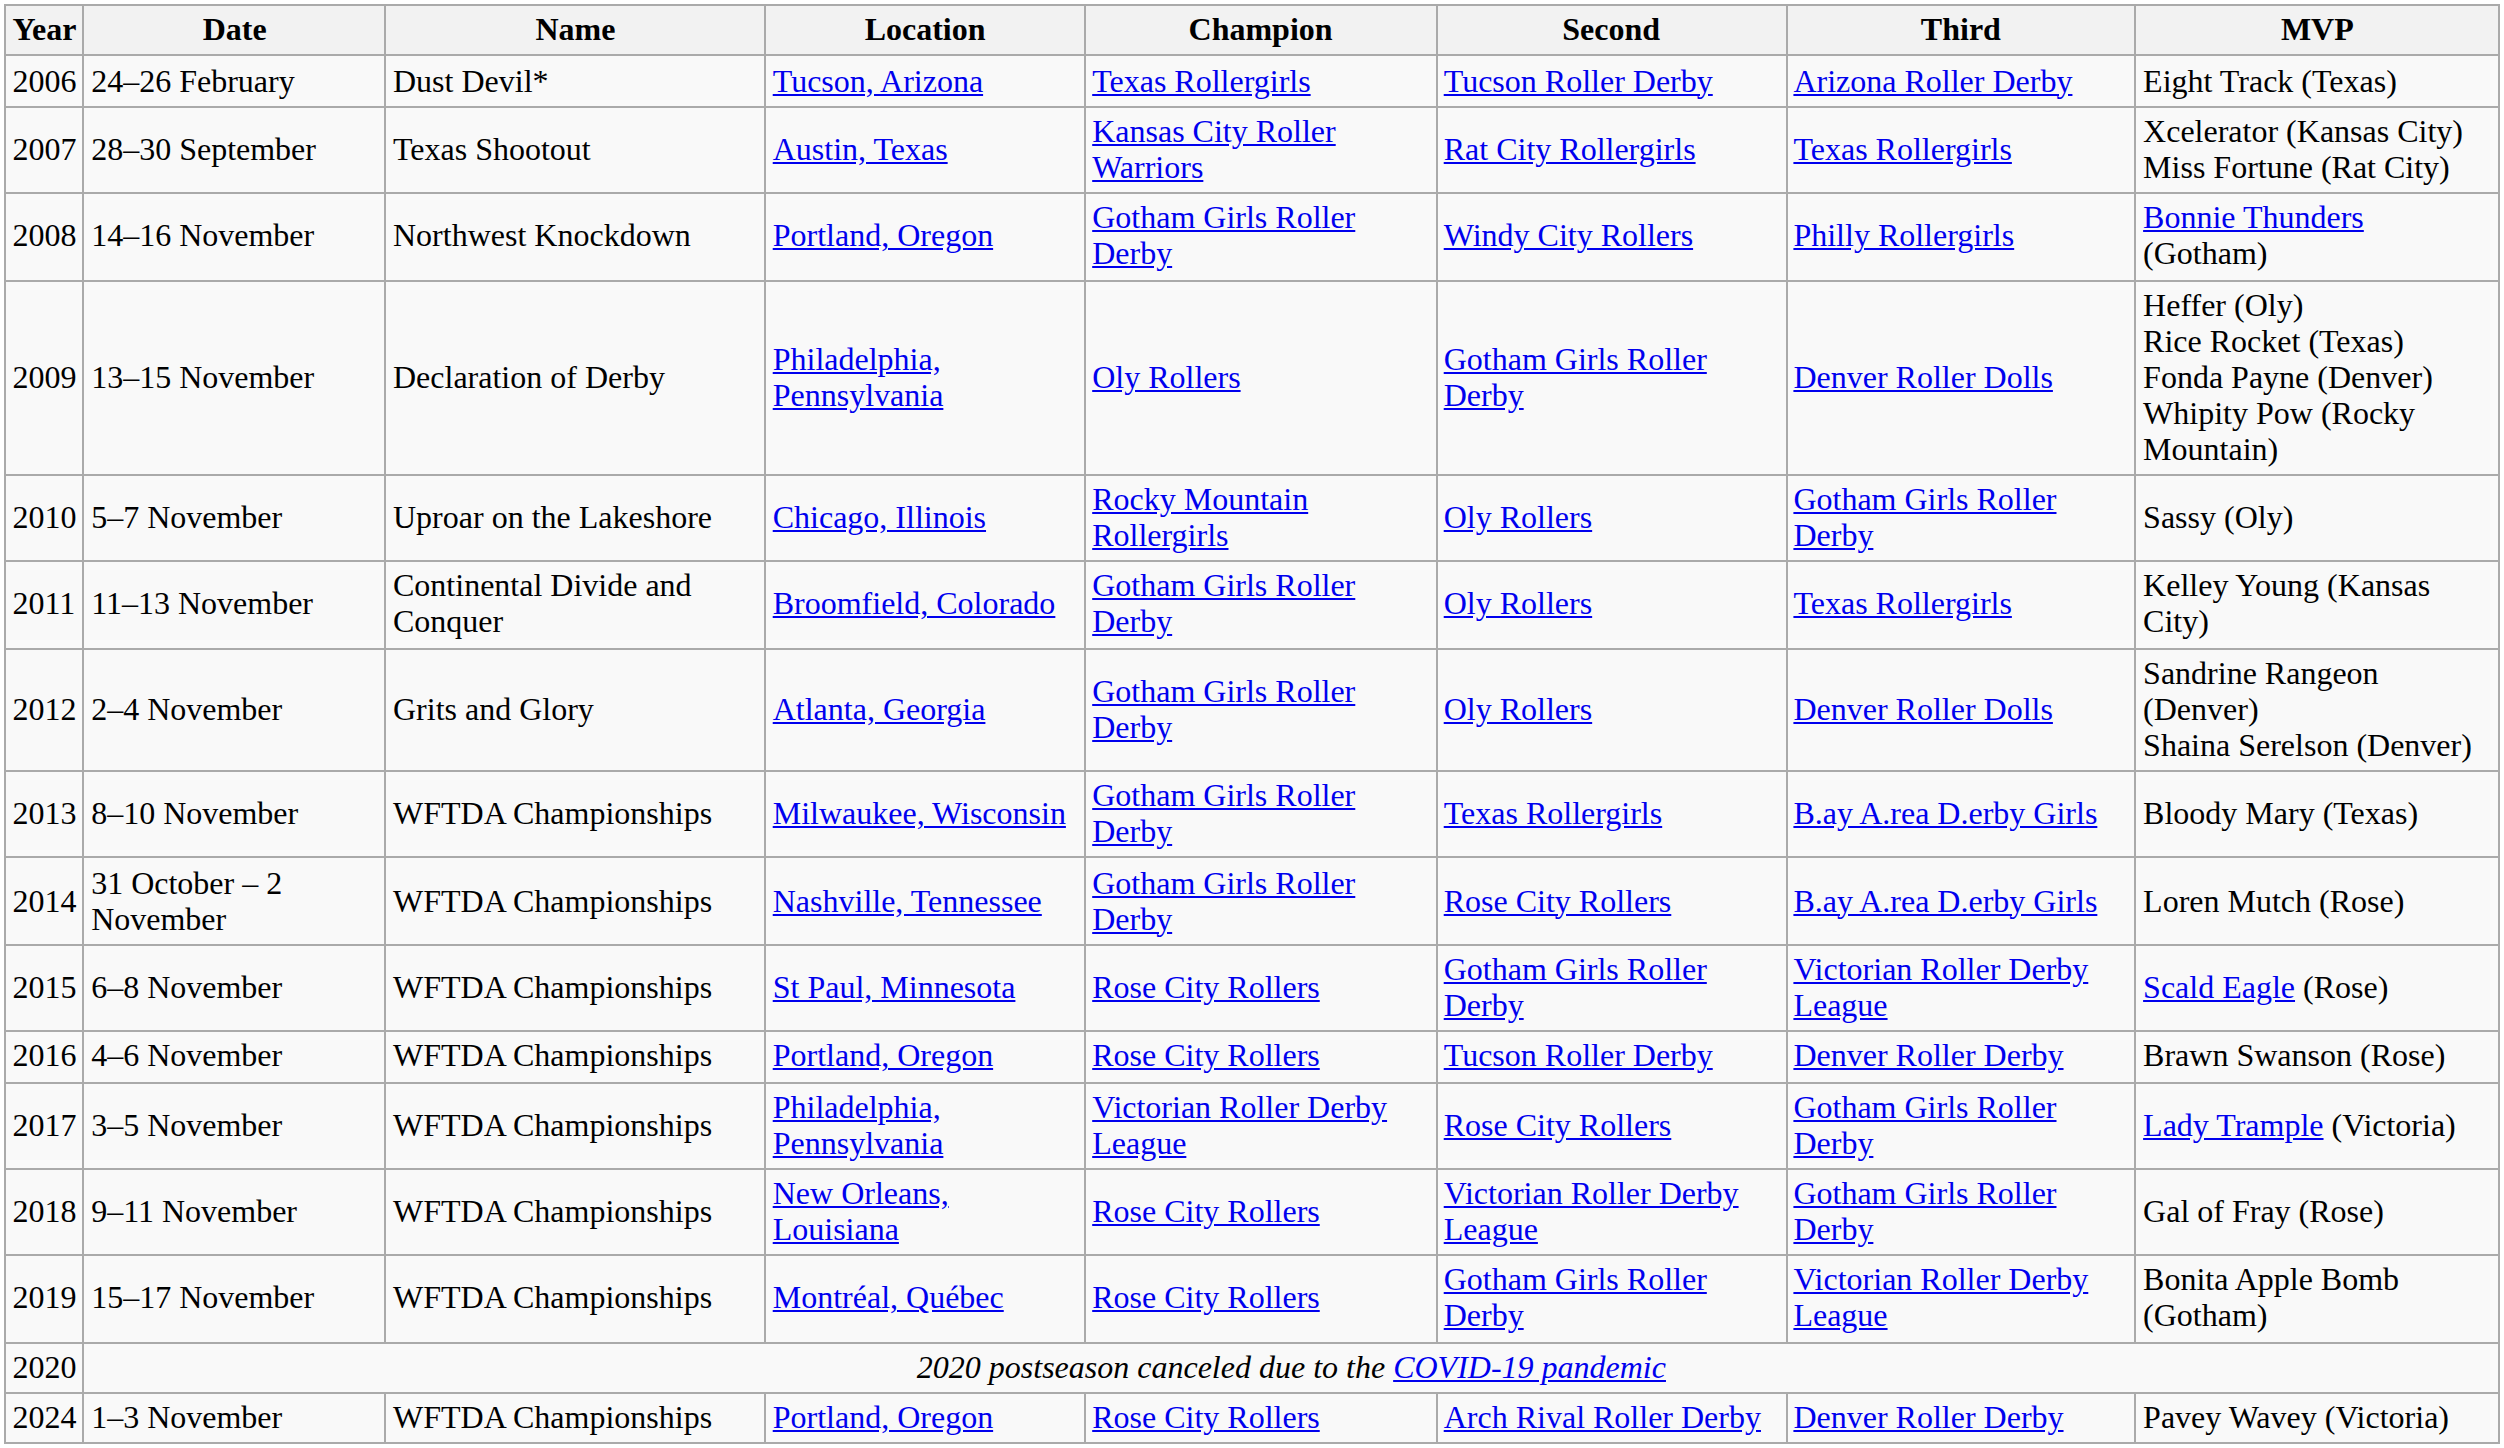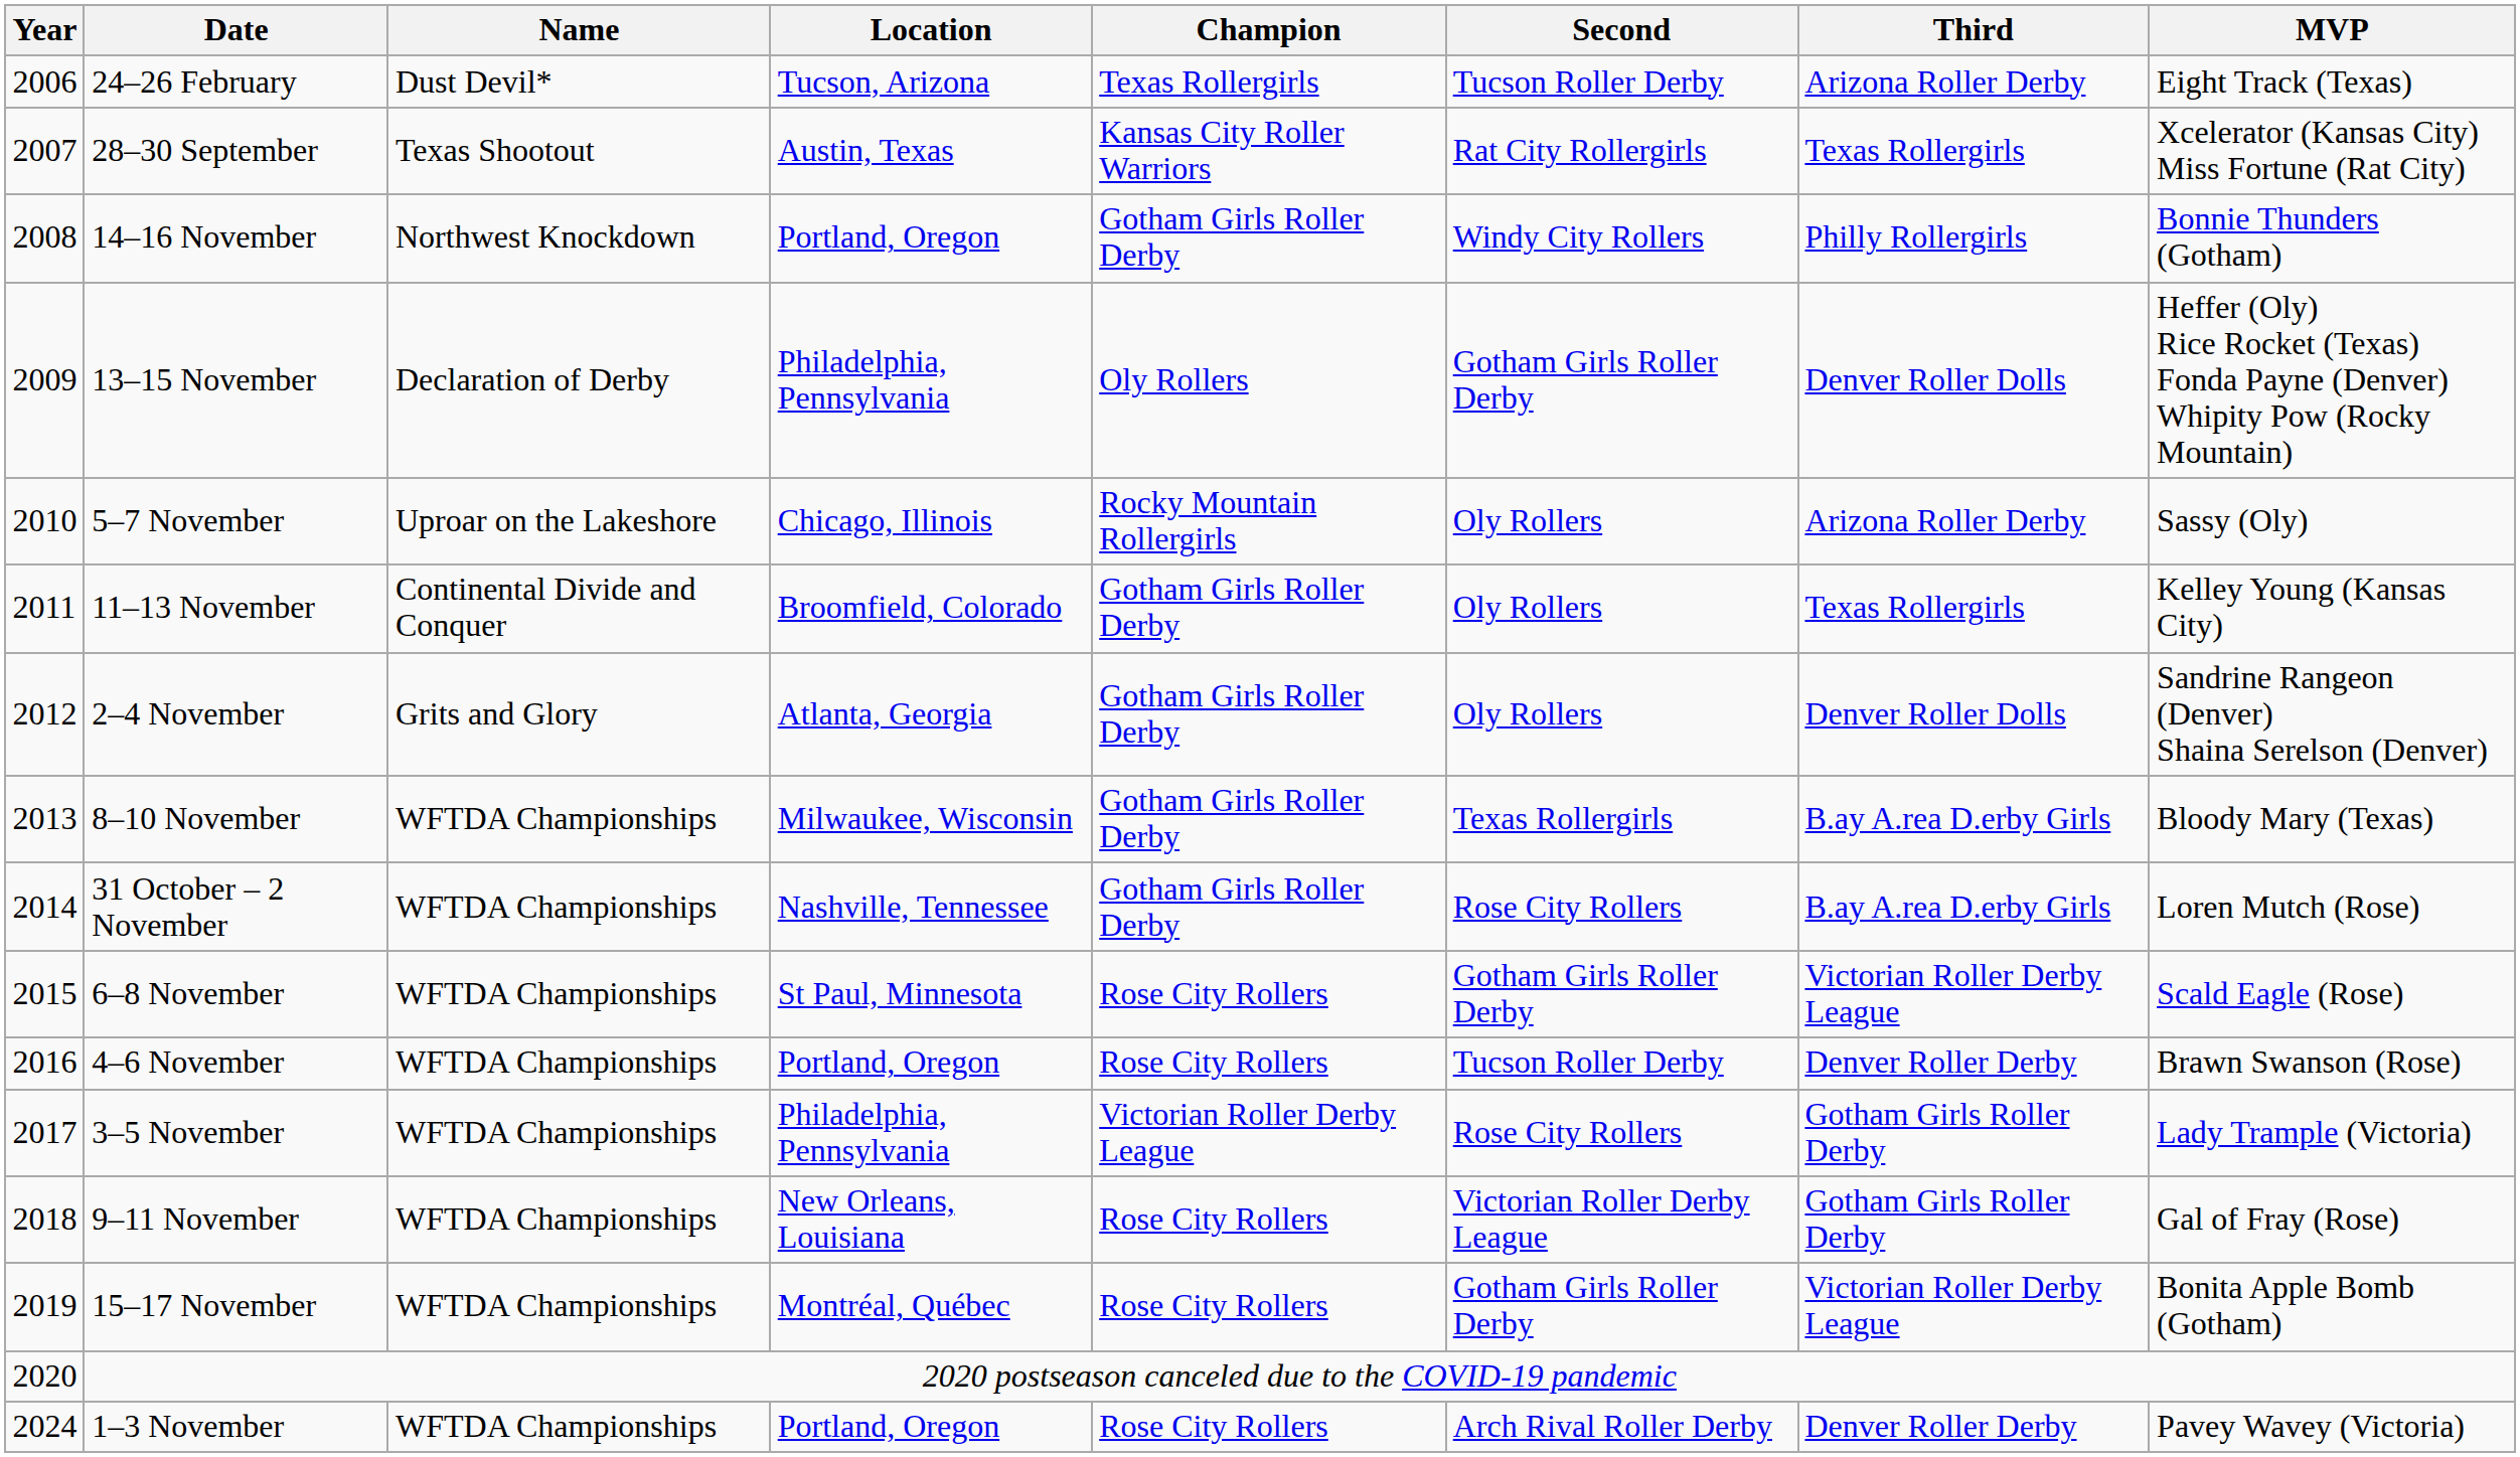 <table class="wikitable sortable">
 <tr>
 <th>Year</th>
 <th>Date</th>
 <th>Name</th>
 <th>Location</th>
 <th>Champion</th>
 <th>Second</th>
 <th>Third</th>
 <th>MVP</th>
 </tr>
 <tr>
 <td>2006</td>
 <td>24–26 February</td>
 <td>Dust Devil*</td>
 <td><a href='#'>Tucson, Arizona</a></td>
 <td><a href='#'>Texas Rollergirls</a></td>
 <td><a href='#'>Tucson Roller Derby</a></td>
 <td><a href='#'>Arizona Roller Derby</a></td>
 <td>Eight Track (Texas)</td>
 </tr>
 <tr>
 <td>2007</td>
 <td>28–30 September</td>
 <td>Texas Shootout</td>
 <td><a href='#'>Austin, Texas</a></td>
 <td><a href='#'>Kansas City Roller Warriors</a></td>
 <td><a href='#'>Rat City Rollergirls</a></td>
 <td><a href='#'>Texas Rollergirls</a></td>
 <td>Xcelerator (Kansas City)<br>Miss Fortune (Rat City)</td>
 </tr>
 <tr>
 <td>2008</td>
 <td>14–16 November</td>
 <td>Northwest Knockdown</td>
 <td><a href='#'>Portland, Oregon</a></td>
 <td><a href='#'>Gotham Girls Roller Derby</a></td>
 <td><a href='#'>Windy City Rollers</a></td>
 <td><a href='#'>Philly Rollergirls</a></td>
 <td><a href='#'>Bonnie Thunders</a> (Gotham)</td>
 </tr>
 <tr>
 <td>2009</td>
 <td>13–15 November</td>
 <td>Declaration of Derby</td>
 <td><a href='#'>Philadelphia, Pennsylvania</a></td>
 <td><a href='#'>Oly Rollers</a></td>
 <td><a href='#'>Gotham Girls Roller Derby</a></td>
 <td><a href='#'>Denver Roller Dolls</a></td>
 <td>Heffer (Oly)<br>Rice Rocket (Texas)<br>Fonda Payne (Denver)<br>Whipity Pow (Rocky Mountain)</td>
 </tr>
 <tr>
 <td>2010</td>
 <td>5–7 November</td>
 <td>Uproar on the Lakeshore</td>
 <td><a href='#'>Chicago, Illinois</a></td>
 <td><a href='#'>Rocky Mountain Rollergirls</a></td>
 <td><a href='#'>Oly Rollers</a></td>
-<td><a href='#'>Gotham Girls Roller Derby</a></td>
+<td><a href='#'>Arizona Roller Derby</a></td>
 <td>Sassy (Oly)</td>
 </tr>
 <tr>
 <td>2011</td>
 <td>11–13 November</td>
 <td>Continental Divide and Conquer</td>
 <td><a href='#'>Broomfield, Colorado</a></td>
 <td><a href='#'>Gotham Girls Roller Derby</a></td>
 <td><a href='#'>Oly Rollers</a></td>
 <td><a href='#'>Texas Rollergirls</a></td>
 <td>Kelley Young (Kansas City)</td>
 </tr>
 <tr>
 <td>2012</td>
 <td>2–4 November</td>
 <td>Grits and Glory</td>
 <td><a href='#'>Atlanta, Georgia</a></td>
 <td><a href='#'>Gotham Girls Roller Derby</a></td>
 <td><a href='#'>Oly Rollers</a></td>
 <td><a href='#'>Denver Roller Dolls</a></td>
 <td>Sandrine Rangeon (Denver)<br>Shaina Serelson (Denver)</td>
 </tr>
 <tr>
 <td>2013</td>
 <td>8–10 November</td>
 <td>WFTDA Championships</td>
 <td><a href='#'>Milwaukee, Wisconsin</a></td>
 <td><a href='#'>Gotham Girls Roller Derby</a></td>
 <td><a href='#'>Texas Rollergirls</a></td>
 <td><a href='#'>B.ay A.rea D.erby Girls</a></td>
 <td>Bloody Mary (Texas)</td>
 </tr>
 <tr>
 <td>2014</td>
 <td>31 October – 2 November</td>
 <td>WFTDA Championships</td>
 <td><a href='#'>Nashville, Tennessee</a></td>
 <td><a href='#'>Gotham Girls Roller Derby</a></td>
 <td><a href='#'>Rose City Rollers</a></td>
 <td><a href='#'>B.ay A.rea D.erby Girls</a></td>
 <td>Loren Mutch (Rose)</td>
 </tr>
 <tr>
 <td>2015</td>
 <td>6–8 November</td>
 <td>WFTDA Championships</td>
 <td><a href='#'>St Paul, Minnesota</a></td>
 <td><a href='#'>Rose City Rollers</a></td>
 <td><a href='#'>Gotham Girls Roller Derby</a></td>
 <td><a href='#'>Victorian Roller Derby League</a></td>
 <td><a href='#'>Scald Eagle</a> (Rose)</td>
 </tr>
 <tr>
 <td>2016</td>
 <td>4–6 November</td>
 <td>WFTDA Championships</td>
 <td><a href='#'>Portland, Oregon</a></td>
 <td><a href='#'>Rose City Rollers</a></td>
 <td><a href='#'>Tucson Roller Derby</a></td>
 <td><a href='#'>Denver Roller Derby</a></td>
 <td>Brawn Swanson (Rose)</td>
 </tr>
 <tr>
 <td>2017</td>
 <td>3–5 November</td>
 <td>WFTDA Championships</td>
 <td><a href='#'>Philadelphia, Pennsylvania</a></td>
 <td><a href='#'>Victorian Roller Derby League</a></td>
 <td><a href='#'>Rose City Rollers</a></td>
 <td><a href='#'>Gotham Girls Roller Derby</a></td>
 <td><a href='#'>Lady Trample</a> (Victoria)</td>
 </tr>
 <tr>
 <td>2018</td>
 <td>9–11 November</td>
 <td>WFTDA Championships</td>
 <td><a href='#'>New Orleans, Louisiana</a></td>
 <td><a href='#'>Rose City Rollers</a></td>
 <td><a href='#'>Victorian Roller Derby League</a></td>
 <td><a href='#'>Gotham Girls Roller Derby</a></td>
 <td>Gal of Fray (Rose)</td>
 </tr>
 <tr>
 <td>2019</td>
 <td>15–17 November</td>
 <td>WFTDA Championships</td>
 <td><a href='#'>Montréal, Québec</a></td>
 <td><a href='#'>Rose City Rollers</a></td>
 <td><a href='#'>Gotham Girls Roller Derby</a></td>
 <td><a href='#'>Victorian Roller Derby League</a></td>
 <td>Bonita Apple Bomb (Gotham) </td>
 </tr>
 <tr>
 <td>2020</td>
 <td colspan="7" align="center"><em>2020 postseason canceled due to the <a href='#'>COVID-19 pandemic</a></em></td>
 </tr>
 <tr>
 <td>2024</td>
 <td>1–3 November</td>
 <td>WFTDA Championships</td>
 <td><a href='#'>Portland, Oregon</a></td>
 <td><a href='#'>Rose City Rollers</a></td>
 <td><a href='#'>Arch Rival Roller Derby</a></td>
 <td><a href='#'>Denver Roller Derby</a></td>
 <td>Pavey Wavey (Victoria)</td>
 </tr>
 </table>
